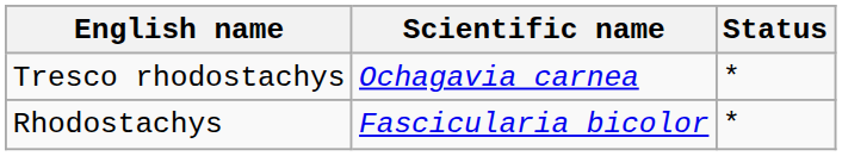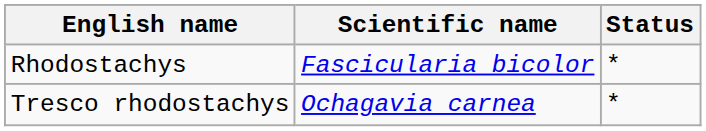 <table class="wikitable" |>
 <tr>
 <th>English name</th>
 <th>Scientific name</th>
 <th>Status</th>
 </tr>
 <tr>
+<td>Rhodostachys</td>
+<td><em><a href='#'>Fascicularia bicolor</a></em></td>
+<td>*</td>
+</tr>
+<tr>
 <td>Tresco rhodostachys</td>
 <td><em><a href='#'>Ochagavia carnea</a></em></td>
 <td>*</td>
 </tr>
-<tr>
-<td>Rhodostachys</td>
-<td><em><a href='#'>Fascicularia bicolor</a></em></td>
-<td>*</td>
-</tr>
 </table>
